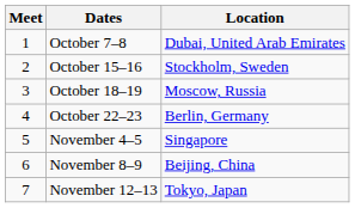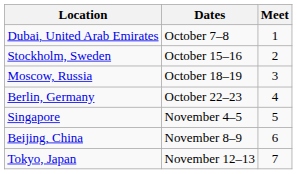 <table class=wikitable>
 <tr>
+<th>Location</th>
+<th>Dates</th>
 <th>Meet</th>
-<th>Dates</th>
-<th>Location</th>
 </tr>
 <tr>
+<td> <a href='#'>Dubai, United Arab Emirates</a></td>
+<td>October 7–8</td>
 <td align=center>1</td>
-<td>October 7–8</td>
-<td> <a href='#'>Dubai, United Arab Emirates</a></td>
 </tr>
 <tr>
+<td> <a href='#'>Stockholm, Sweden</a></td>
+<td>October 15–16</td>
 <td align=center>2</td>
-<td>October 15–16</td>
-<td> <a href='#'>Stockholm, Sweden</a></td>
 </tr>
 <tr>
+<td> <a href='#'>Moscow, Russia</a></td>
+<td>October 18–19</td>
 <td align=center>3</td>
-<td>October 18–19</td>
-<td> <a href='#'>Moscow, Russia</a></td>
 </tr>
 <tr>
+<td> <a href='#'>Berlin, Germany</a></td>
+<td>October 22–23</td>
 <td align=center>4</td>
-<td>October 22–23</td>
-<td> <a href='#'>Berlin, Germany</a></td>
 </tr>
 <tr>
+<td> <a href='#'>Singapore</a></td>
+<td>November 4–5</td>
 <td align=center>5</td>
-<td>November 4–5</td>
-<td> <a href='#'>Singapore</a></td>
 </tr>
 <tr>
+<td> <a href='#'>Beijing, China</a></td>
+<td>November 8–9</td>
 <td align=center>6</td>
-<td>November 8–9</td>
-<td> <a href='#'>Beijing, China</a></td>
 </tr>
 <tr>
+<td> <a href='#'>Tokyo, Japan</a></td>
+<td>November 12–13</td>
 <td align=center>7</td>
-<td>November 12–13</td>
-<td> <a href='#'>Tokyo, Japan</a></td>
 </tr>
 </table>
